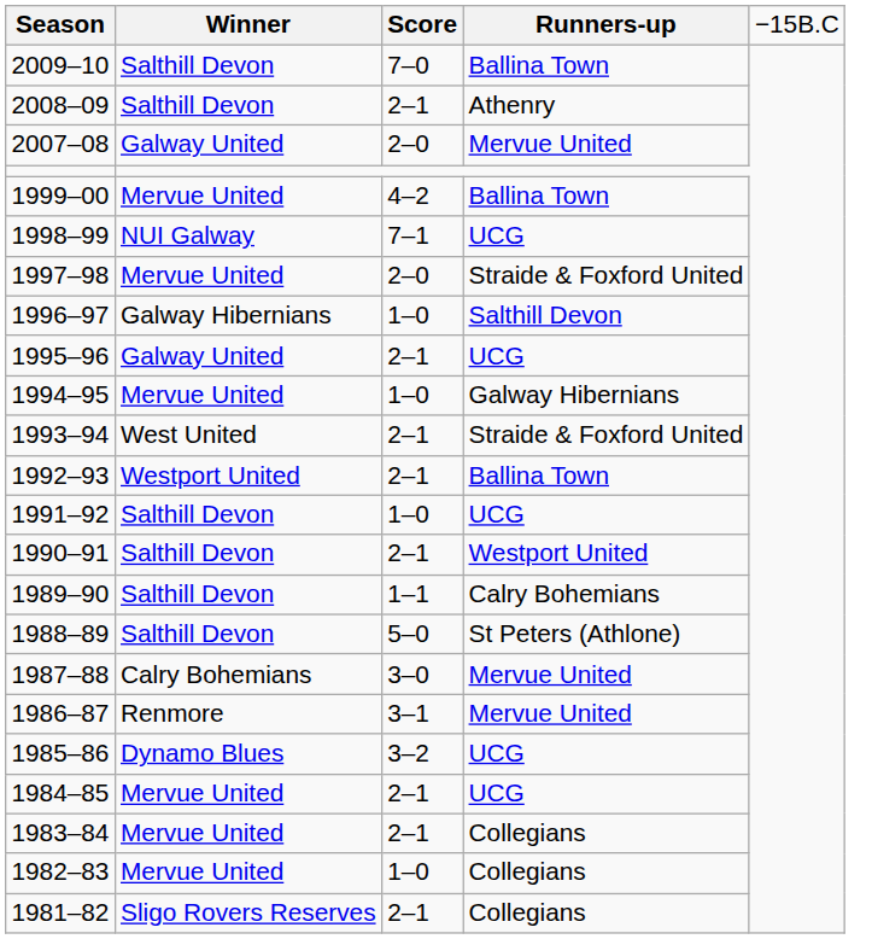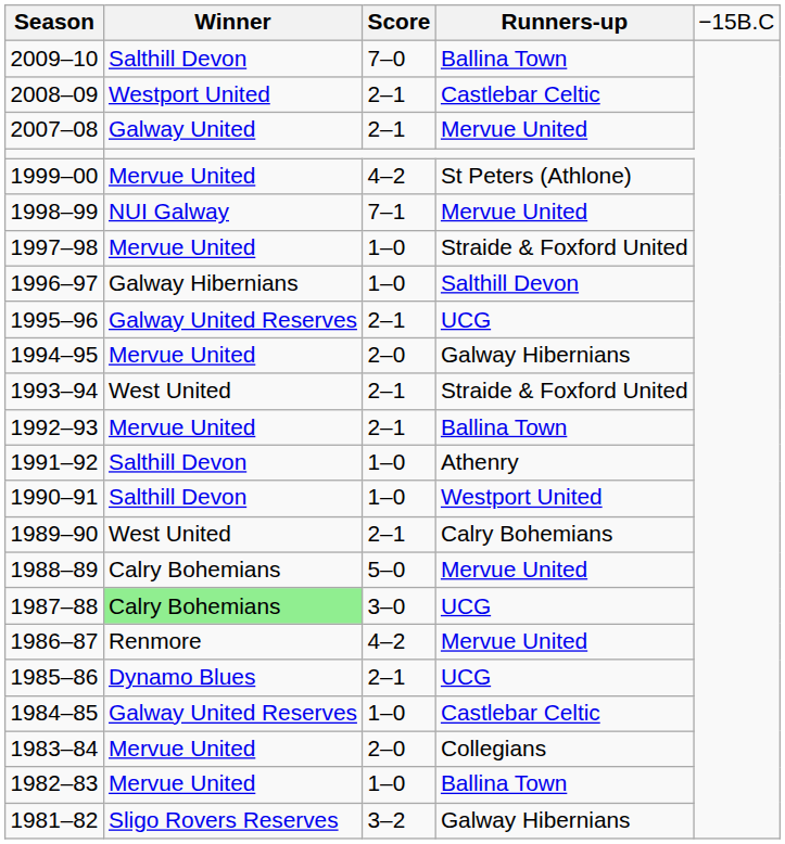 <table class="wikitable collapsible">
 <tr>
 <th>Season</th>
 <th>Winner</th>
 <th>Score</th>
 <th>Runners-up</th>
 <td>−15B.C</td>
 </tr>
 <tr>
 <td>2009–10</td>
 <td><a href='#'>Salthill Devon</a></td>
 <td>7–0</td>
 <td><a href='#'>Ballina Town</a></td>
 </tr>
 <tr>
 <td>2008–09</td>
-<td><a href='#'>Salthill Devon</a></td>
+<td><a href='#'>Westport United</a></td>
 <td>2–1</td>
-<td>Athenry</td>
+<td><a href='#'>Castlebar Celtic</a></td>
 </tr>
 <tr>
 <td>2007–08</td>
 <td><a href='#'>Galway United</a></td>
-<td>2–0</td>
+<td>2–1</td>
 <td><a href='#'>Mervue United</a></td>
 </tr>
 <tr>
 <td></td>
 </tr>
 <tr>
 <td>1999–00</td>
 <td><a href='#'>Mervue United</a></td>
 <td>4–2</td>
-<td><a href='#'>Ballina Town</a></td>
+<td>St Peters (Athlone)</td>
 </tr>
 <tr>
 <td>1998–99</td>
 <td><a href='#'>NUI Galway</a></td>
 <td>7–1</td>
-<td><a href='#'>UCG</a></td>
+<td><a href='#'>Mervue United</a></td>
 </tr>
 <tr>
 <td>1997–98</td>
 <td><a href='#'>Mervue United</a></td>
-<td>2–0</td>
+<td>1–0</td>
 <td>Straide & Foxford United</td>
 </tr>
 <tr>
 <td>1996–97</td>
 <td>Galway Hibernians</td>
 <td>1–0</td>
 <td><a href='#'>Salthill Devon</a></td>
 </tr>
 <tr>
 <td>1995–96</td>
-<td><a href='#'>Galway United</a></td>
+<td><a href='#'>Galway United Reserves</a></td>
 <td>2–1</td>
 <td><a href='#'>UCG</a></td>
 </tr>
 <tr>
 <td>1994–95</td>
 <td><a href='#'>Mervue United</a></td>
-<td>1–0</td>
+<td>2–0</td>
 <td>Galway Hibernians</td>
 </tr>
 <tr>
 <td>1993–94</td>
 <td>West United</td>
 <td>2–1</td>
 <td>Straide & Foxford United</td>
 </tr>
 <tr>
 <td>1992–93</td>
-<td><a href='#'>Westport United</a></td>
+<td><a href='#'>Mervue United</a></td>
 <td>2–1</td>
 <td><a href='#'>Ballina Town</a></td>
 </tr>
 <tr>
 <td>1991–92</td>
 <td><a href='#'>Salthill Devon</a></td>
 <td>1–0</td>
-<td><a href='#'>UCG</a></td>
+<td>Athenry</td>
 </tr>
 <tr>
 <td>1990–91</td>
 <td><a href='#'>Salthill Devon</a></td>
-<td>2–1</td>
+<td>1–0</td>
 <td><a href='#'>Westport United</a></td>
 </tr>
 <tr>
 <td>1989–90</td>
-<td><a href='#'>Salthill Devon</a></td>
-<td>1–1 </td>
+<td>West United</td>
+<td>2–1</td>
 <td>Calry Bohemians</td>
 </tr>
 <tr>
 <td>1988–89</td>
-<td><a href='#'>Salthill Devon</a></td>
+<td>Calry Bohemians</td>
 <td>5–0 </td>
-<td>St Peters (Athlone)</td>
+<td><a href='#'>Mervue United</a></td>
 </tr>
 <tr>
 <td>1987–88</td>
-<td>Calry Bohemians</td>
+<td style="background: lightgreen;">Calry Bohemians</td>
 <td>3–0 </td>
-<td><a href='#'>Mervue United</a></td>
+<td><a href='#'>UCG</a></td>
 </tr>
 <tr>
 <td>1986–87</td>
 <td>Renmore</td>
-<td>3–1</td>
+<td>4–2</td>
 <td><a href='#'>Mervue United</a></td>
 </tr>
 <tr>
 <td>1985–86</td>
 <td><a href='#'>Dynamo Blues</a></td>
-<td>3–2</td>
+<td>2–1</td>
 <td><a href='#'>UCG</a></td>
 </tr>
 <tr>
 <td>1984–85</td>
-<td><a href='#'>Mervue United</a></td>
-<td>2–1</td>
-<td><a href='#'>UCG</a></td>
+<td><a href='#'>Galway United Reserves</a></td>
+<td>1–0</td>
+<td><a href='#'>Castlebar Celtic</a></td>
 </tr>
 <tr>
 <td>1983–84</td>
 <td><a href='#'>Mervue United</a></td>
-<td>2–1</td>
+<td>2–0</td>
 <td>Collegians</td>
 </tr>
 <tr>
 <td>1982–83</td>
 <td><a href='#'>Mervue United</a></td>
 <td>1–0</td>
-<td>Collegians</td>
+<td><a href='#'>Ballina Town</a></td>
 </tr>
 <tr>
 <td>1981–82</td>
 <td><a href='#'>Sligo Rovers Reserves</a></td>
-<td>2–1</td>
-<td>Collegians</td>
+<td>3–2</td>
+<td>Galway Hibernians</td>
 </tr>
 </table>
